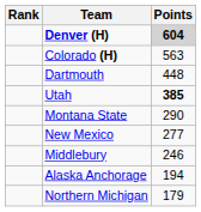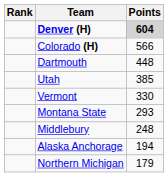 <table class="wikitable sortable" style="text-align:center">
 <tr>
 <th>Rank</th>
 <th>Team</th>
 <th>Points</th>
 </tr>
 <tr>
 <td></td>
 <td align="left"><strong><a href='#'>Denver</a></strong> <strong>(H)</strong></td>
 <td style="background: lightgrey;"><strong>604</strong></td>
 </tr>
 <tr>
 <td></td>
 <td align="left"><a href='#'>Colorado</a> <strong>(H)</strong></td>
-<td>563</td>
+<td>566</td>
 </tr>
 <tr>
 <td></td>
 <td align="left"><a href='#'>Dartmouth</a></td>
 <td>448</td>
 </tr>
 <tr>
 <td></td>
 <td align="left"><a href='#'>Utah</a></td>
-<td><strong>385</strong></td>
+<td>385</td>
+</tr>
+<tr>
+<td></td>
+<td align="left"><a href='#'>Vermont</a></td>
+<td>330</td>
 </tr>
 <tr>
 <td></td>
 <td align="left"><a href='#'>Montana State</a></td>
-<td>290</td>
-</tr>
-<tr>
-<td></td>
-<td align="left"><a href='#'>New Mexico</a></td>
-<td>277</td>
+<td>293</td>
 </tr>
 <tr>
 <td></td>
 <td align="left"><a href='#'>Middlebury</a></td>
-<td>246</td>
+<td>248</td>
 </tr>
 <tr>
 <td></td>
 <td align="left"><a href='#'>Alaska Anchorage</a></td>
 <td>194</td>
 </tr>
 <tr>
 <td></td>
 <td align="left"><a href='#'>Northern Michigan</a></td>
 <td>179</td>
 </tr>
 </table>
